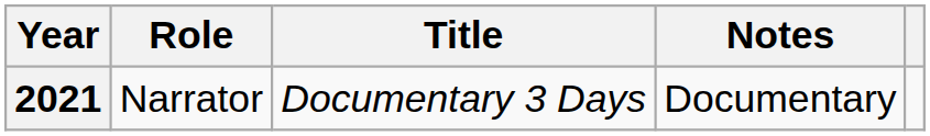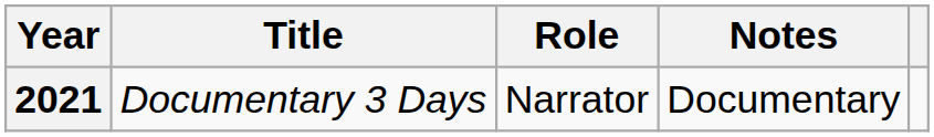 <table class="wikitable sortable plainrowheaders">
 <tr>
 <th scope="col">Year</th>
+<th scope="col">Title</th>
 <th scope="col">Role</th>
-<th scope="col">Title</th>
 <th scope="col">Notes</th>
 <th scope="col" class="unsortable"></th>
 </tr>
 <tr>
 <th scope="row">2021</th>
+<td><em>Documentary 3 Days</em></td>
 <td>Narrator</td>
-<td><em>Documentary 3 Days</em></td>
 <td>Documentary</td>
 <td></td>
 </tr>
 </table>
